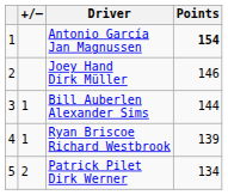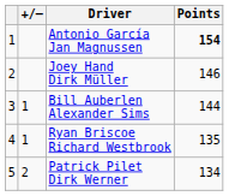 <table class="wikitable" style="font-size: 95%;">
 <tr>
 <th scope="col"></th>
 <th scope="col">+/–</th>
 <th scope="col">Driver</th>
 <th scope="col">Points</th>
 </tr>
 <tr>
 <td align=center>1</td>
 <td align="left"></td>
 <td> <a href='#'>Antonio García</a><br> <a href='#'>Jan Magnussen</a></td>
 <td align=right><strong>154</strong></td>
 </tr>
 <tr>
 <td align=center>2</td>
 <td align="left"></td>
 <td> <a href='#'>Joey Hand</a><br> <a href='#'>Dirk Müller</a></td>
 <td align=right>146</td>
 </tr>
 <tr>
 <td align=center>3</td>
 <td align="left"> 1</td>
 <td> <a href='#'>Bill Auberlen</a><br> <a href='#'>Alexander Sims</a></td>
 <td align=right>144</td>
 </tr>
 <tr>
 <td align=center>4</td>
 <td align="left"> 1</td>
 <td> <a href='#'>Ryan Briscoe</a><br> <a href='#'>Richard Westbrook</a></td>
-<td align=right>139</td>
+<td align=right>135</td>
 </tr>
 <tr>
 <td align=center>5</td>
 <td align="left"> 2</td>
 <td> <a href='#'>Patrick Pilet</a><br> <a href='#'>Dirk Werner</a></td>
 <td align=right>134</td>
 </tr>
 </table>
